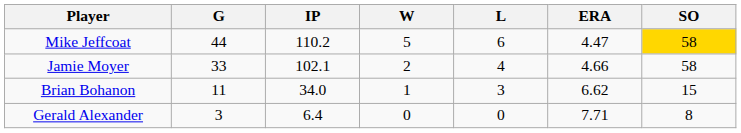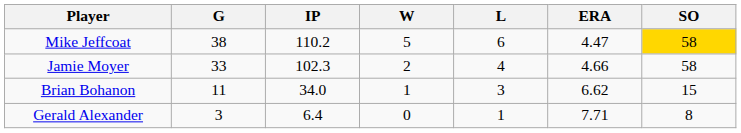 <table class="wikitable sortable">
 <tr>
 <th bgcolor="#DDDDFF" width="16%">Player</th>
 <th bgcolor="#DDDDFF" width="9%">G</th>
 <th bgcolor="#DDDDFF" width="9%">IP</th>
 <th bgcolor="#DDDDFF" width="9%">W</th>
 <th bgcolor="#DDDDFF" width="9%">L</th>
 <th bgcolor="#DDDDFF" width="9%">ERA</th>
 <th bgcolor="#DDDDFF" width="9%">SO</th>
 </tr>
 <tr align="center">
 <td><a href='#'>Mike Jeffcoat</a></td>
-<td>44</td>
+<td>38</td>
 <td>110.2</td>
 <td>5</td>
 <td>6</td>
 <td>4.47</td>
 <td style="background: gold;">58</td>
 </tr>
 <tr align="center">
 <td><a href='#'>Jamie Moyer</a></td>
 <td>33</td>
-<td>102.1</td>
+<td>102.3</td>
 <td>2</td>
 <td>4</td>
 <td>4.66</td>
 <td>58</td>
 </tr>
 <tr align="center">
 <td><a href='#'>Brian Bohanon</a></td>
 <td>11</td>
 <td>34.0</td>
 <td>1</td>
 <td>3</td>
 <td>6.62</td>
 <td>15</td>
 </tr>
 <tr align="center">
 <td><a href='#'>Gerald Alexander</a></td>
 <td>3</td>
 <td>6.4</td>
 <td>0</td>
-<td>0</td>
+<td>1</td>
 <td>7.71</td>
 <td>8</td>
 </tr>
 </table>
